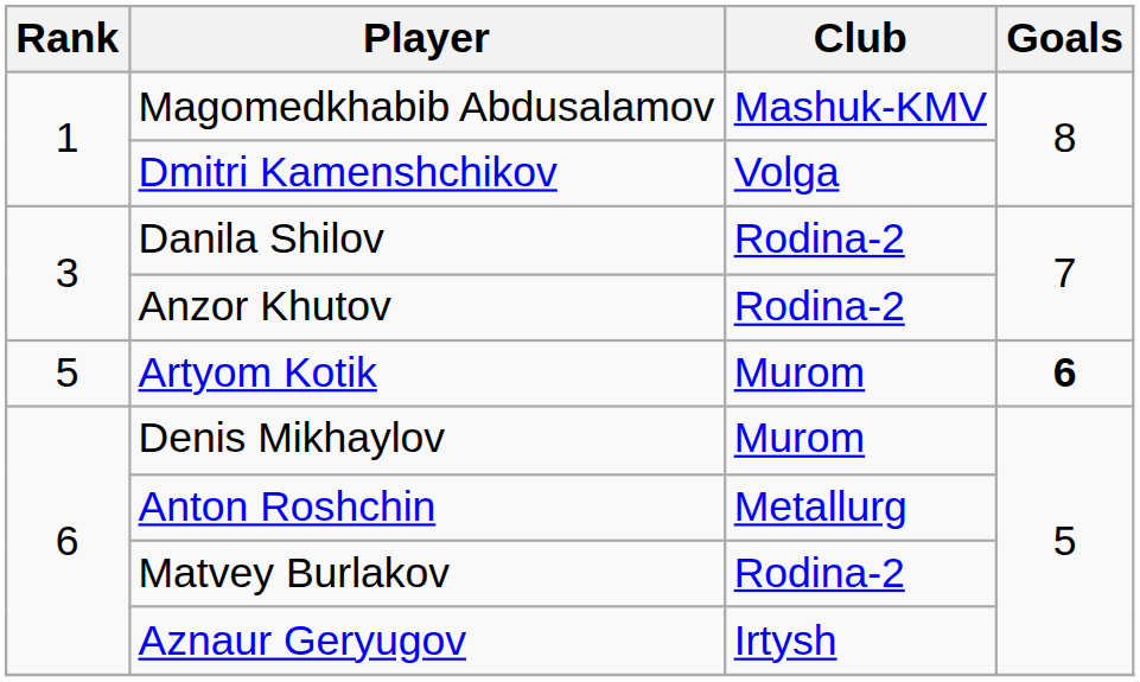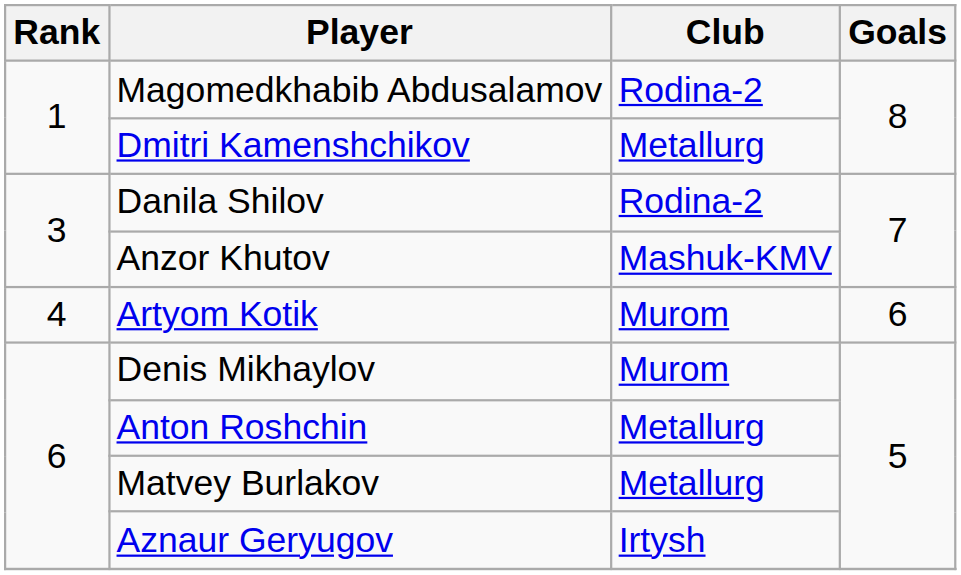 <table class="wikitable" style="text-align:center">
 <tr>
 <th>Rank</th>
 <th>Player</th>
 <th>Club</th>
 <th>Goals</th>
 </tr>
 <tr>
 <td rowspan="2">1</td>
 <td style="text-align: left;">Magomedkhabib Abdusalamov</td>
-<td style="text-align: left;"><a href='#'>Mashuk-KMV</a></td>
+<td style="text-align: left;"><a href='#'>Rodina-2</a></td>
 <td rowspan="2">8</td>
 </tr>
 <tr>
 <td style="text-align: left;"><a href='#'>Dmitri Kamenshchikov</a></td>
-<td style="text-align: left;"><a href='#'>Volga</a></td>
+<td style="text-align: left;"><a href='#'>Metallurg</a></td>
 </tr>
 <tr>
 <td rowspan="2">3</td>
 <td style="text-align: left;">Danila Shilov</td>
 <td style="text-align: left;"><a href='#'>Rodina-2</a></td>
 <td rowspan="2">7</td>
 </tr>
 <tr>
 <td style="text-align: left;">Anzor Khutov</td>
-<td style="text-align: left;"><a href='#'>Rodina-2</a></td>
+<td style="text-align: left;"><a href='#'>Mashuk-KMV</a></td>
 </tr>
 <tr>
-<td>5</td>
+<td>4</td>
 <td style="text-align: left;"><a href='#'>Artyom Kotik</a></td>
 <td style="text-align: left;"><a href='#'>Murom</a></td>
-<td><strong>6</strong></td>
+<td>6</td>
 </tr>
 <tr>
 <td rowspan="4">6</td>
 <td style="text-align: left;">Denis Mikhaylov</td>
 <td style="text-align: left;"><a href='#'>Murom</a></td>
 <td rowspan="4">5</td>
 </tr>
 <tr>
 <td style="text-align: left;"><a href='#'>Anton Roshchin</a></td>
 <td style="text-align: left;"><a href='#'>Metallurg</a></td>
 </tr>
 <tr>
 <td style="text-align: left;">Matvey Burlakov</td>
-<td style="text-align: left;"><a href='#'>Rodina-2</a></td>
+<td style="text-align: left;"><a href='#'>Metallurg</a></td>
 </tr>
 <tr>
 <td style="text-align: left;"><a href='#'>Aznaur Geryugov</a></td>
 <td style="text-align: left;"><a href='#'>Irtysh</a></td>
 </tr>
 <tr>
 </tr>
 </table>
